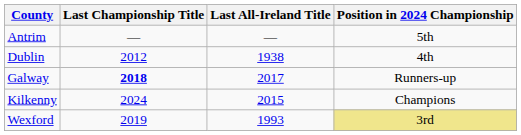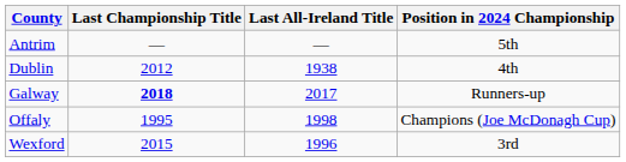 <table class="wikitable sortable" style="text-align:center">
 <tr>
 <th><a href='#'>County</a></th>
 <th>Last Championship Title</th>
 <th>Last All-Ireland Title</th>
 <th>Position in <a href='#'>2024</a> Championship</th>
 </tr>
 <tr>
 <td style="text-align:left"> <a href='#'>Antrim</a></td>
 <td>—</td>
 <td>—</td>
 <td>5th</td>
 </tr>
 <tr>
 <td style="text-align:left"> <a href='#'>Dublin</a></td>
 <td><a href='#'>2012</a></td>
 <td><a href='#'>1938</a></td>
 <td>4th</td>
 </tr>
 <tr>
 <td style="text-align:left"> <a href='#'>Galway</a></td>
 <td><strong><a href='#'>2018</a></strong></td>
 <td><a href='#'>2017</a></td>
 <td>Runners-up</td>
 </tr>
 <tr>
-<td style="text-align:left"> <a href='#'>Kilkenny</a></td>
-<td><a href='#'>2024</a></td>
-<td><a href='#'>2015</a></td>
-<td>Champions</td>
+<td style="text-align:left"> <a href='#'>Offaly</a></td>
+<td><a href='#'>1995</a></td>
+<td><a href='#'>1998</a></td>
+<td>Champions (<a href='#'>Joe McDonagh Cup</a>)</td>
 </tr>
 <tr>
 <td style="text-align:left"> <a href='#'>Wexford</a></td>
-<td><a href='#'>2019</a></td>
-<td><a href='#'>1993</a></td>
-<td style="background: khaki;">3rd</td>
+<td><a href='#'>2015</a></td>
+<td><a href='#'>1996</a></td>
+<td>3rd</td>
 </tr>
 </table>
